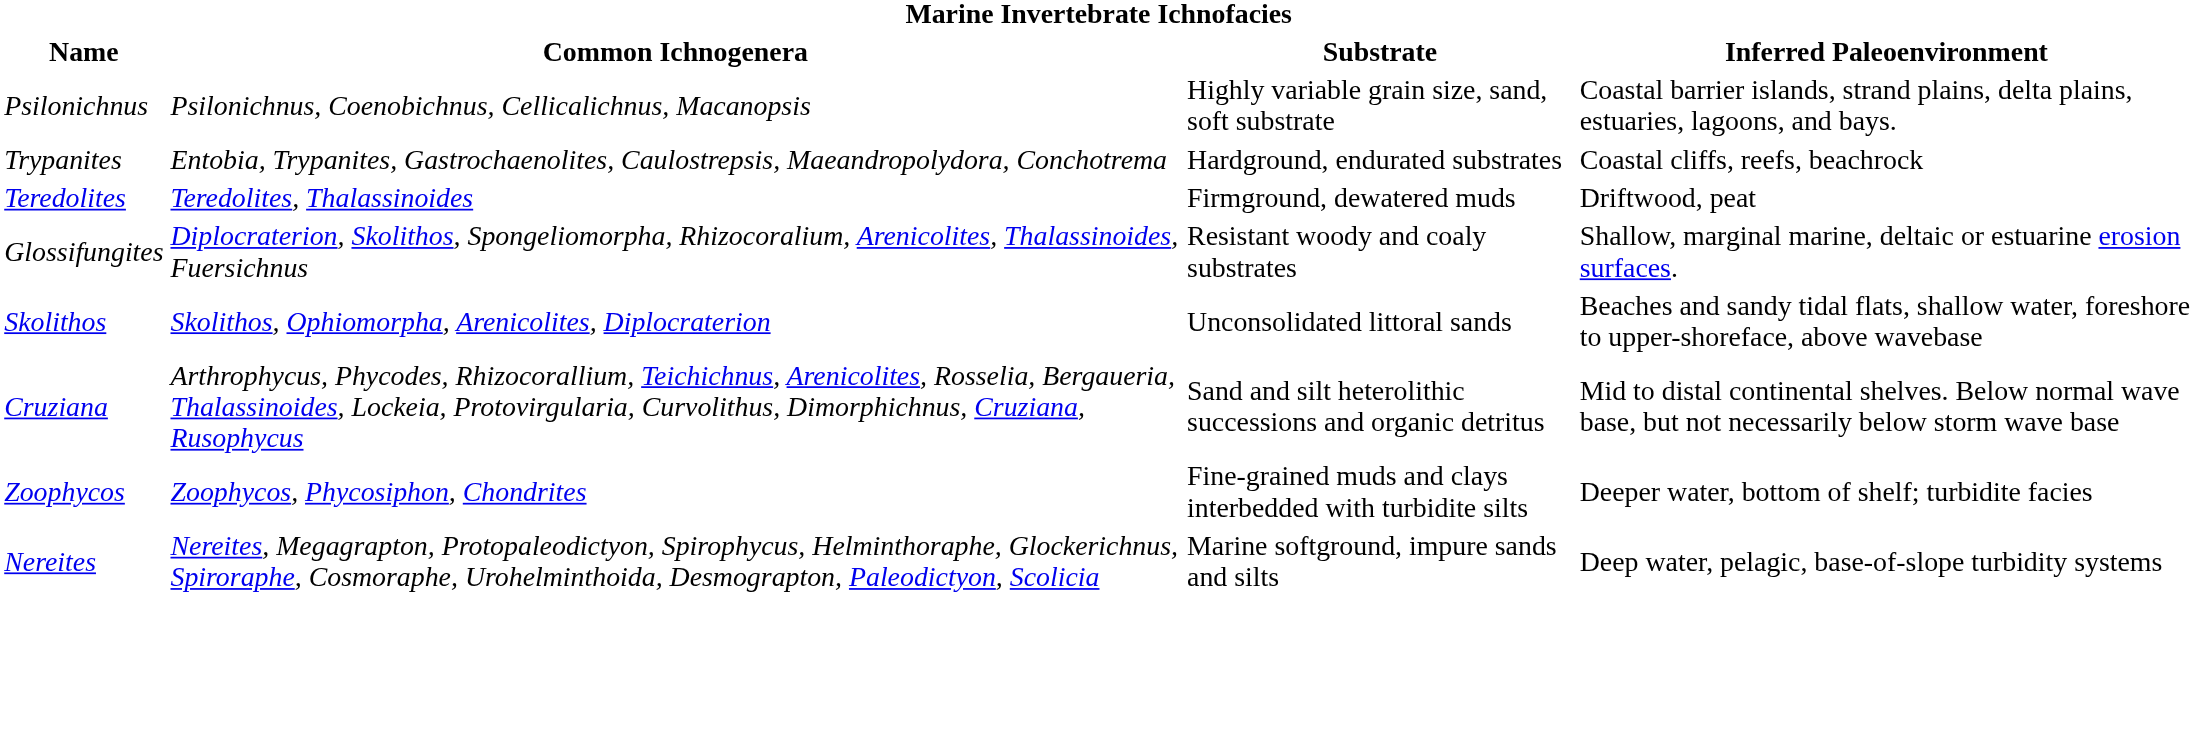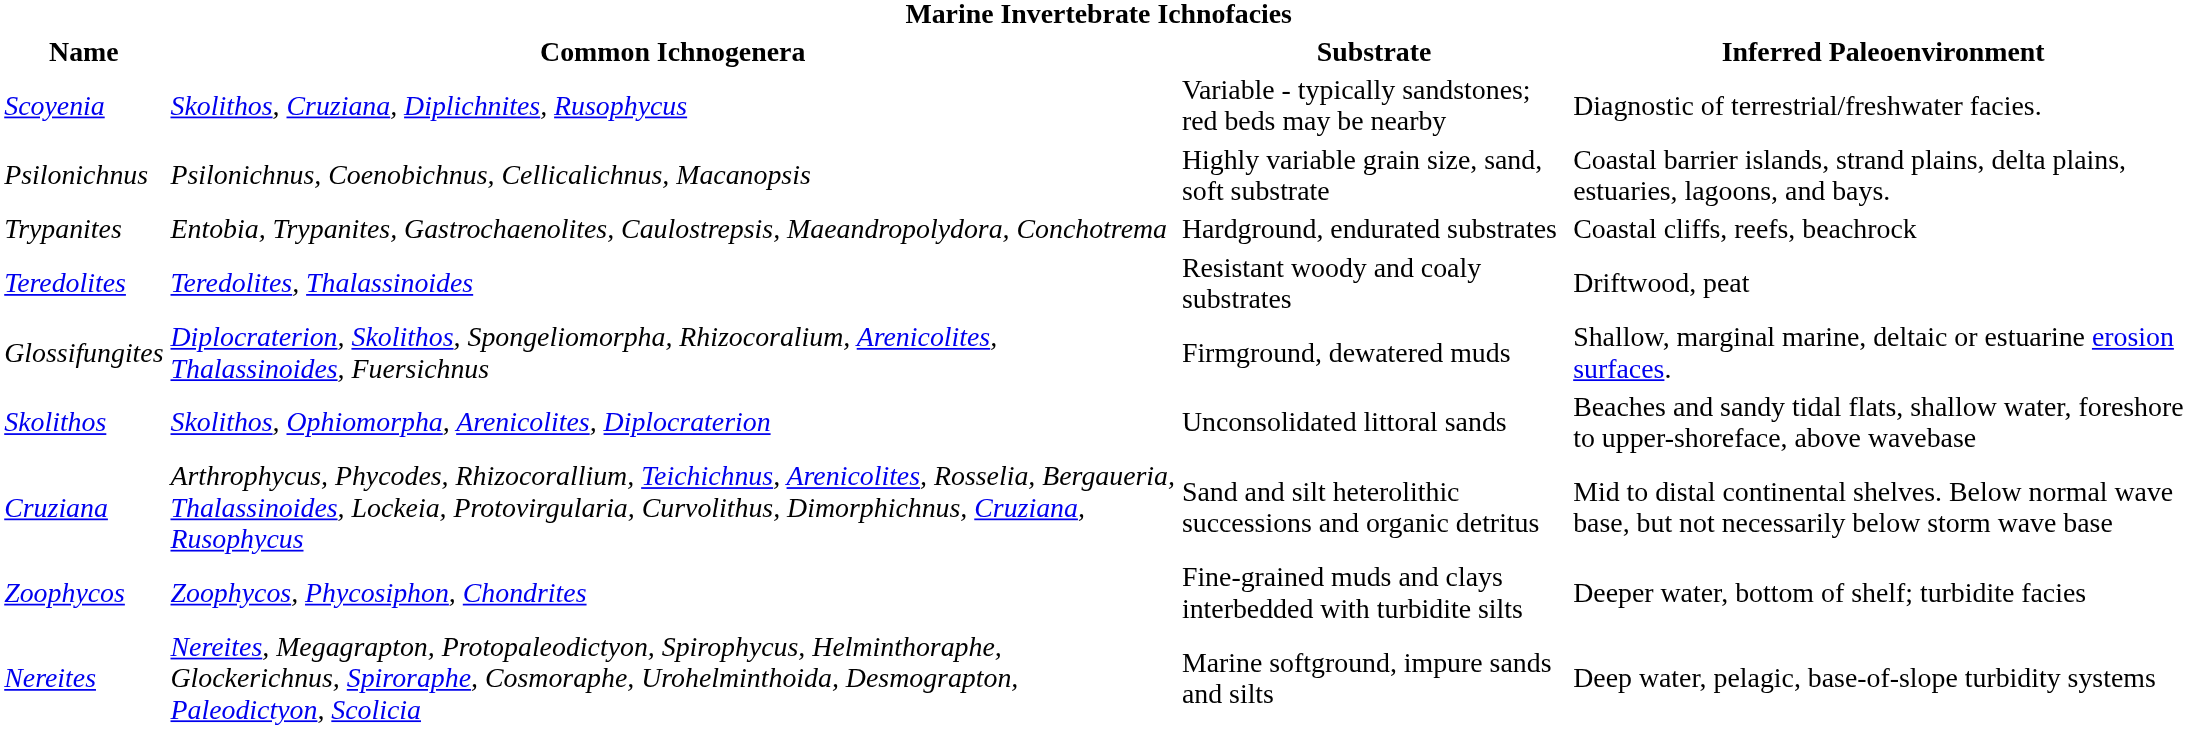 <table align=center>
 <tr>
 <th colspan=4 align=center>Marine Invertebrate Ichnofacies</th>
 </tr>
 <tr>
 <th>Name</th>
 <th>Common Ichnogenera</th>
 <th>Substrate</th>
 <th>Inferred Paleoenvironment</th>
+</tr>
+<tr>
+<td><em><a href='#'>Scoyenia</a></em></td>
+<td><em><a href='#'>Skolithos</a>, <a href='#'>Cruziana</a>, <a href='#'>Diplichnites</a>, <a href='#'>Rusophycus</a></em></td>
+<td>Variable - typically sandstones; red beds may be nearby</td>
+<td>Diagnostic of terrestrial/freshwater facies.</td>
 </tr>
 <tr>
 <td><em>Psilonichnus</em></td>
 <td><em>Psilonichnus, Coenobichnus, Cellicalichnus, Macanopsis</em></td>
 <td>Highly variable grain size, sand, soft substrate</td>
 <td>Coastal barrier islands, strand plains, delta plains, estuaries, lagoons, and bays.</td>
 </tr>
 <tr>
 <td><em>Trypanites</em></td>
 <td><em>Entobia, Trypanites, Gastrochaenolites, Caulostrepsis, Maeandropolydora, Conchotrema</em></td>
 <td>Hardground, endurated substrates</td>
 <td>Coastal cliffs, reefs, beachrock</td>
 </tr>
 <tr>
 <td><em><a href='#'>Teredolites</a></em></td>
 <td><em><a href='#'>Teredolites</a>, <a href='#'>Thalassinoides</a></em></td>
-<td>Firmground, dewatered muds</td>
+<td>Resistant woody and coaly substrates</td>
 <td>Driftwood, peat</td>
 </tr>
 <tr>
 <td><em>Glossifungites</em></td>
 <td><em><a href='#'>Diplocraterion</a>, <a href='#'>Skolithos</a>, Spongeliomorpha, Rhizocoralium, <a href='#'>Arenicolites</a>, <a href='#'>Thalassinoides</a>, Fuersichnus</em></td>
-<td>Resistant woody and coaly substrates</td>
+<td>Firmground, dewatered muds</td>
 <td>Shallow, marginal marine, deltaic or estuarine <a href='#'>erosion surfaces</a>.</td>
 </tr>
 <tr>
 <td><em><a href='#'>Skolithos</a></em></td>
 <td><em><a href='#'>Skolithos</a>, <a href='#'>Ophiomorpha</a>, <a href='#'>Arenicolites</a>, <a href='#'>Diplocraterion</a></em></td>
 <td>Unconsolidated littoral sands</td>
 <td>Beaches and sandy tidal flats, shallow water, foreshore to upper-shoreface, above wavebase</td>
 </tr>
 <tr>
 <td><em><a href='#'>Cruziana</a></em></td>
 <td><em>Arthrophycus, Phycodes, Rhizocorallium, <a href='#'>Teichichnus</a>, <a href='#'>Arenicolites</a>, Rosselia, Bergaueria, <a href='#'>Thalassinoides</a>, Lockeia, Protovirgularia, Curvolithus, Dimorphichnus, <a href='#'>Cruziana</a>, <a href='#'>Rusophycus</a></em></td>
 <td>Sand and silt heterolithic successions and organic detritus</td>
 <td>Mid to distal continental shelves.  Below normal wave base, but not necessarily below storm wave base</td>
 </tr>
 <tr>
 <td><em><a href='#'>Zoophycos</a></em></td>
 <td><em><a href='#'>Zoophycos</a>, <a href='#'>Phycosiphon</a>, <a href='#'>Chondrites</a></em></td>
 <td>Fine-grained muds and clays interbedded with turbidite silts</td>
 <td>Deeper water, bottom of shelf; turbidite facies</td>
 </tr>
 <tr>
 <td><em><a href='#'>Nereites</a></em></td>
 <td><em><a href='#'>Nereites</a>, Megagrapton, Protopaleodictyon, Spirophycus, Helminthoraphe, Glockerichnus, <a href='#'>Spiroraphe</a>, Cosmoraphe, Urohelminthoida, Desmograpton, <a href='#'>Paleodictyon</a>, <a href='#'>Scolicia</a></em></td>
 <td>Marine softground, impure sands and silts</td>
 <td>Deep water, pelagic, base-of-slope turbidity systems</td>
 </tr>
 </table>
